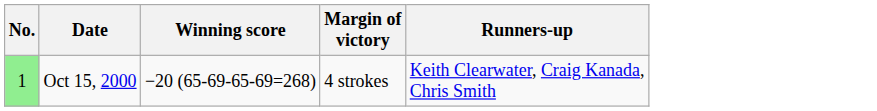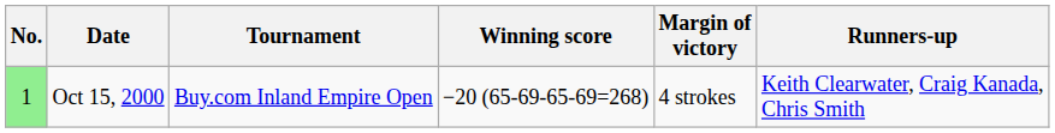 <table class="wikitable" style="font-size:95%;">
 <tr>
 <th>No.</th>
 <th>Date</th>
+<th>Tournament</th>
 <th>Winning score</th>
 <th>Margin of<br>victory</th>
 <th>Runners-up</th>
 </tr>
 <tr>
 <td align=center style="background: lightgreen;">1</td>
 <td align=right>Oct 15, <a href='#'>2000</a></td>
+<td><a href='#'>Buy.com Inland Empire Open</a></td>
 <td>−20 (65-69-65-69=268)</td>
 <td>4 strokes</td>
 <td> <a href='#'>Keith Clearwater</a>,  <a href='#'>Craig Kanada</a>,<br> <a href='#'>Chris Smith</a></td>
 </tr>
 </table>
